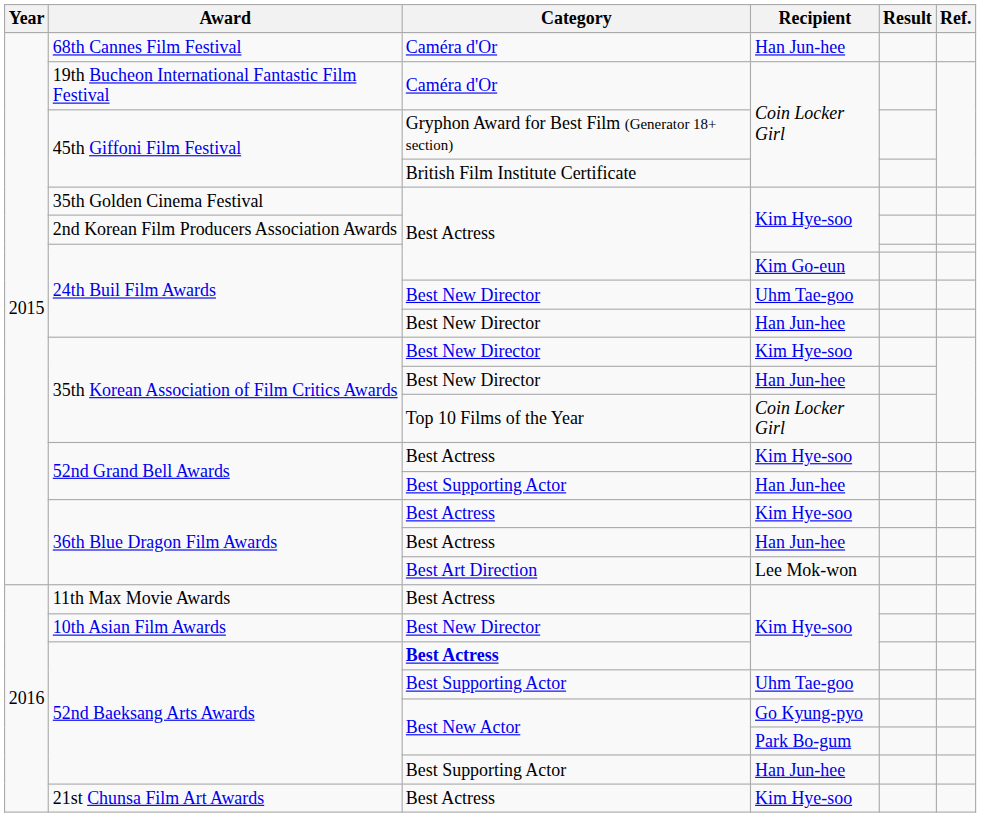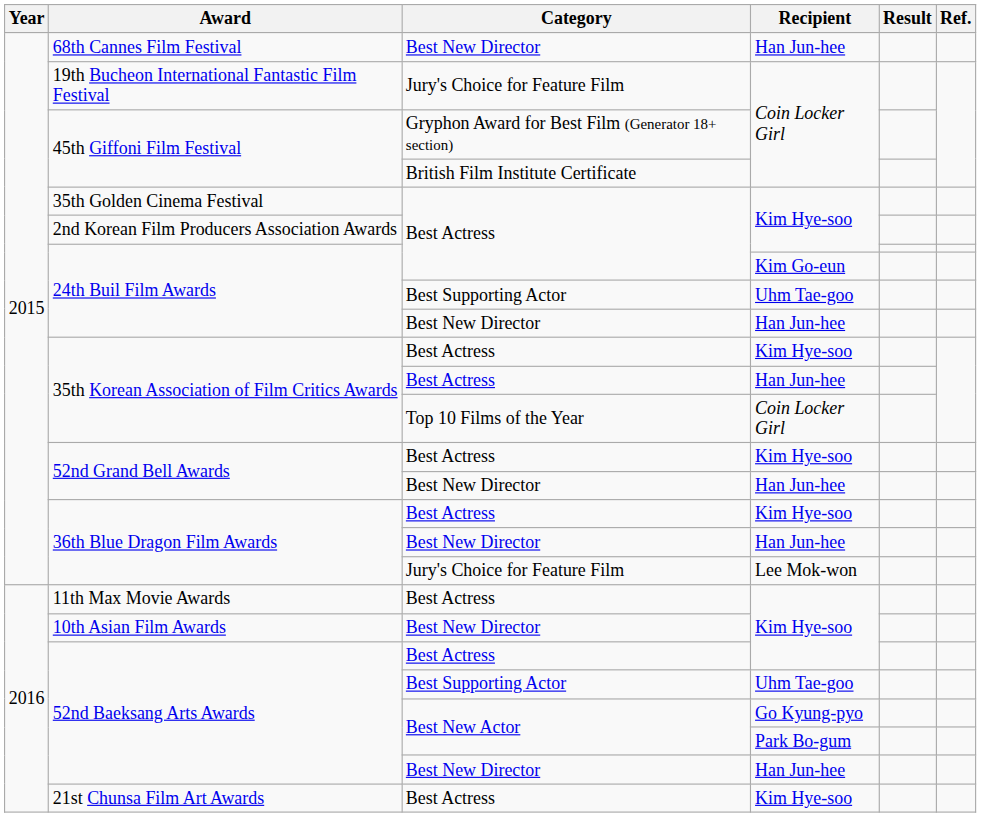 <table class="wikitable sortable">
 <tr>
 <th>Year</th>
 <th>Award</th>
 <th>Category</th>
 <th>Recipient</th>
 <th>Result</th>
 <th>Ref.</th>
 </tr>
 <tr>
 <td rowspan="18">2015</td>
 <td><a href='#'>68th Cannes Film Festival</a></td>
-<td><a href='#'>Caméra d'Or</a></td>
+<td><a href='#'>Best New Director</a></td>
 <td><a href='#'>Han Jun-hee</a></td>
 <td></td>
 <td></td>
 </tr>
 <tr>
 <td>19th <a href='#'>Bucheon International Fantastic Film Festival</a></td>
-<td><a href='#'>Caméra d'Or</a></td>
+<td>Jury's Choice for Feature Film</td>
 <td rowspan="3"><em>Coin Locker Girl</em></td>
 <td></td>
 <td rowspan="3"><br><br></td>
 </tr>
 <tr>
 <td rowspan="2">45th <a href='#'>Giffoni Film Festival</a></td>
 <td>Gryphon Award for Best Film <small>(Generator 18+ section)</small></td>
 <td></td>
 </tr>
 <tr>
 <td>British Film Institute Certificate</td>
 <td></td>
 </tr>
 <tr>
 <td>35th Golden Cinema Festival</td>
 <td rowspan="4">Best Actress</td>
 <td rowspan="3"><a href='#'>Kim Hye-soo</a></td>
 <td></td>
 <td></td>
 </tr>
 <tr>
 <td>2nd Korean Film Producers Association Awards</td>
 <td></td>
 <td></td>
 </tr>
 <tr>
 <td rowspan="4"><a href='#'>24th Buil Film Awards</a></td>
 <td></td>
 <td></td>
 </tr>
 <tr>
 <td><a href='#'>Kim Go-eun</a></td>
 <td></td>
 <td></td>
 </tr>
 <tr>
-<td><a href='#'>Best New Director</a></td>
+<td>Best Supporting Actor</td>
 <td><a href='#'>Uhm Tae-goo</a></td>
 <td></td>
 <td></td>
 </tr>
 <tr>
 <td>Best New Director</td>
 <td><a href='#'>Han Jun-hee</a></td>
 <td></td>
 <td></td>
 </tr>
 <tr>
 <td rowspan="3">35th <a href='#'>Korean Association of Film Critics Awards</a></td>
-<td><a href='#'>Best New Director</a></td>
+<td>Best Actress</td>
 <td><a href='#'>Kim Hye-soo</a></td>
 <td></td>
 <td rowspan="3"></td>
 </tr>
 <tr>
-<td>Best New Director</td>
+<td><a href='#'>Best Actress</a></td>
 <td><a href='#'>Han Jun-hee</a></td>
 <td></td>
 </tr>
 <tr>
 <td>Top 10 Films of the Year</td>
 <td><em>Coin Locker Girl</em></td>
 <td></td>
 </tr>
 <tr>
 <td rowspan="2"><a href='#'>52nd Grand Bell Awards</a></td>
 <td>Best Actress</td>
 <td><a href='#'>Kim Hye-soo</a></td>
 <td></td>
 <td></td>
 </tr>
 <tr>
-<td><a href='#'>Best Supporting Actor</a></td>
+<td>Best New Director</td>
 <td><a href='#'>Han Jun-hee</a></td>
 <td></td>
 <td></td>
 </tr>
 <tr>
 <td rowspan="3"><a href='#'>36th Blue Dragon Film Awards</a></td>
 <td><a href='#'>Best Actress</a></td>
 <td><a href='#'>Kim Hye-soo</a></td>
 <td></td>
 <td></td>
 </tr>
 <tr>
-<td>Best Actress</td>
+<td><a href='#'>Best New Director</a></td>
 <td><a href='#'>Han Jun-hee</a></td>
 <td></td>
 <td></td>
 </tr>
 <tr>
-<td><a href='#'>Best Art Direction</a></td>
+<td>Jury's Choice for Feature Film</td>
 <td>Lee Mok-won</td>
 <td></td>
 <td></td>
 </tr>
 <tr>
 <td rowspan="8">2016</td>
 <td>11th Max Movie Awards</td>
 <td>Best Actress</td>
 <td rowspan="3"><a href='#'>Kim Hye-soo</a></td>
 <td></td>
 <td></td>
 </tr>
 <tr>
 <td><a href='#'>10th Asian Film Awards</a></td>
 <td><a href='#'>Best New Director</a></td>
 <td></td>
 <td></td>
 </tr>
 <tr>
 <td rowspan="5"><a href='#'>52nd Baeksang Arts Awards</a></td>
-<td><strong><a href='#'>Best Actress</a></strong></td>
+<td><a href='#'>Best Actress</a></td>
 <td></td>
 <td></td>
 </tr>
 <tr>
 <td><a href='#'>Best Supporting Actor</a></td>
 <td><a href='#'>Uhm Tae-goo</a></td>
 <td></td>
 <td></td>
 </tr>
 <tr>
 <td rowspan="2"><a href='#'>Best New Actor</a></td>
 <td><a href='#'>Go Kyung-pyo</a></td>
 <td></td>
 <td></td>
 </tr>
 <tr>
 <td><a href='#'>Park Bo-gum</a></td>
 <td></td>
 <td></td>
 </tr>
 <tr>
-<td>Best Supporting Actor</td>
+<td><a href='#'>Best New Director</a></td>
 <td><a href='#'>Han Jun-hee</a></td>
 <td></td>
 <td></td>
 </tr>
 <tr>
 <td>21st <a href='#'>Chunsa Film Art Awards</a></td>
 <td>Best Actress</td>
 <td><a href='#'>Kim Hye-soo</a></td>
 <td></td>
 <td></td>
 </tr>
 </table>
